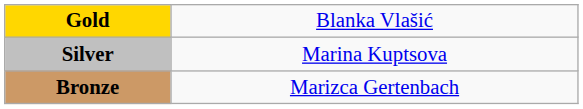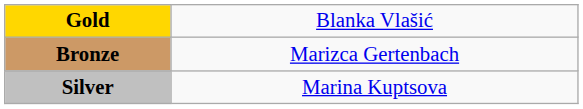 <table class="wikitable" style="text-align:center; " width="35%">
 <tr>
 <td bgcolor="gold"><strong>Gold</strong></td>
 <td><a href='#'>Blanka Vlašić</a><br>  <small><em></em></small></td>
 </tr>
 <tr>
+<td bgcolor="CC9966"><strong>Bronze</strong></td>
+<td><a href='#'>Marizca Gertenbach</a><br>  <small><em></em></small></td>
+</tr>
+<tr>
 <td bgcolor="silver"><strong>Silver</strong></td>
 <td><a href='#'>Marina Kuptsova</a><br>  <small><em></em></small></td>
 </tr>
-<tr>
-<td bgcolor="CC9966"><strong>Bronze</strong></td>
-<td><a href='#'>Marizca Gertenbach</a><br>  <small><em></em></small></td>
-</tr>
 </table>
